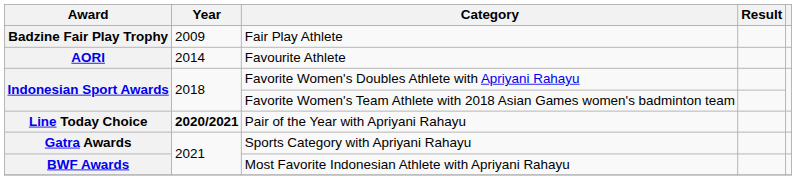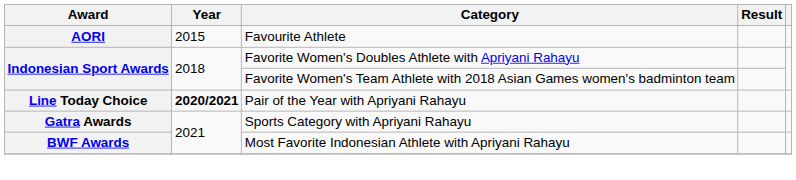 <table class="wikitable plainrowheaders sortable">
 <tr>
 <th scope="col">Award</th>
 <th scope="col">Year</th>
 <th scope="col">Category</th>
 <th scope="col">Result</th>
 <th scope="col" class="unsortable"></th>
 </tr>
 <tr>
-<th scope="row">Badzine Fair Play Trophy</th>
-<td>2009</td>
-<td>Fair Play Athlete</td>
-<td></td>
-<td></td>
-</tr>
-<tr>
 <th scope="row"><a href='#'>AORI</a></th>
-<td>2014</td>
+<td>2015</td>
 <td>Favourite Athlete</td>
 <td></td>
 <td></td>
 </tr>
 <tr>
 <th rowspan="2" scope="row"><a href='#'>Indonesian Sport Awards</a></th>
 <td rowspan="2">2018</td>
 <td>Favorite Women's Doubles Athlete with <a href='#'>Apriyani Rahayu</a></td>
 <td></td>
 <td rowspan="2"></td>
 </tr>
 <tr>
 <td>Favorite Women's Team Athlete with 2018 Asian Games women's badminton team</td>
 <td></td>
 </tr>
 <tr>
 <th scope="row"><a href='#'>Line</a> Today Choice</th>
 <td><strong>2020/2021</strong></td>
 <td>Pair of the Year with Apriyani Rahayu</td>
 <td></td>
 <td></td>
 </tr>
 <tr>
 <th scope="row"><a href='#'>Gatra</a> Awards</th>
 <td rowspan="2">2021</td>
 <td>Sports Category with Apriyani Rahayu</td>
 <td></td>
 <td></td>
 </tr>
 <tr>
 <th scope="row"><a href='#'>BWF Awards</a></th>
 <td>Most Favorite Indonesian Athlete with Apriyani Rahayu</td>
 <td></td>
 <td></td>
 </tr>
 <tr>
 </tr>
 </table>
